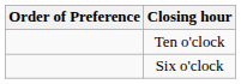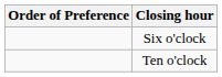 <table class="wikitable">
 <tr>
 <th>Order of Preference</th>
 <th>Closing hour</th>
 </tr>
 <tr align="center">
+<td> </td>
+<td>Six o'clock</td>
+</tr>
+<tr align="center">
 <td></td>
 <td>Ten o'clock</td>
 </tr>
-<tr align="center">
-<td> </td>
-<td>Six o'clock</td>
-</tr>
 </table>
